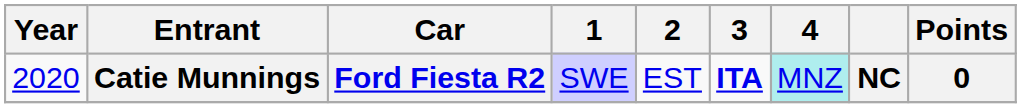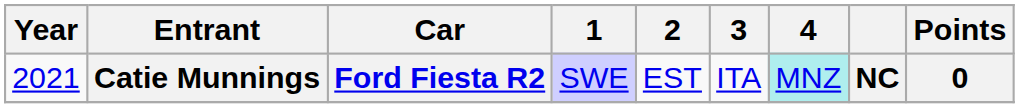 <table class="wikitable" style="text-align:center; font-size:90%">
 <tr>
 <th>Year</th>
 <th>Entrant</th>
 <th>Car</th>
 <th>1</th>
 <th>2</th>
 <th>3</th>
 <th>4</th>
 <th></th>
 <th>Points</th>
 </tr>
 <tr>
-<td><a href='#'>2020</a></td>
+<td><a href='#'>2021</a></td>
 <th>Catie Munnings</th>
 <th><a href='#'>Ford Fiesta R2</a></th>
 <td style="background:#CFCFFF"><a href='#'>SWE</a><br></td>
 <td><a href='#'>EST</a></td>
-<td><strong><a href='#'>ITA</a></strong></td>
+<td><a href='#'>ITA</a></td>
 <td style="background: paleturquoise;"><a href='#'>MNZ</a></td>
 <th>NC</th>
 <th>0</th>
 </tr>
 <tr>
 </tr>
 </table>
